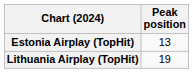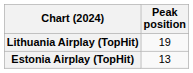 <table class="wikitable sortable plainrowheaders" style="text-align:center">
 <tr>
 <th scope="col">Chart (2024)</th>
 <th scope="col">Peak<br>position</th>
 </tr>
 <tr>
+<th scope="row">Lithuania Airplay (TopHit)</th>
+<td>19</td>
+</tr>
+<tr>
 <th scope="row">Estonia Airplay (TopHit)</th>
 <td>13</td>
 </tr>
-<tr>
-<th scope="row">Lithuania Airplay (TopHit)</th>
-<td>19</td>
-</tr>
 </table>
